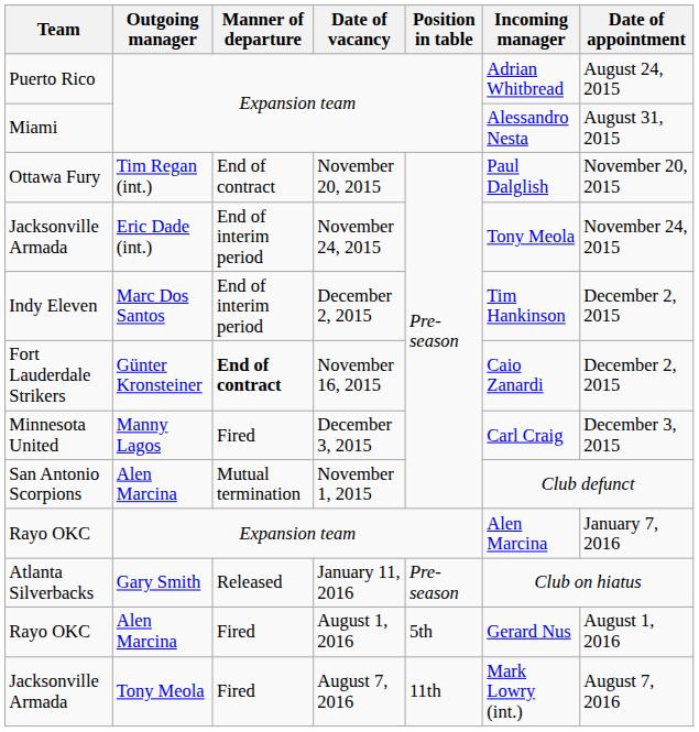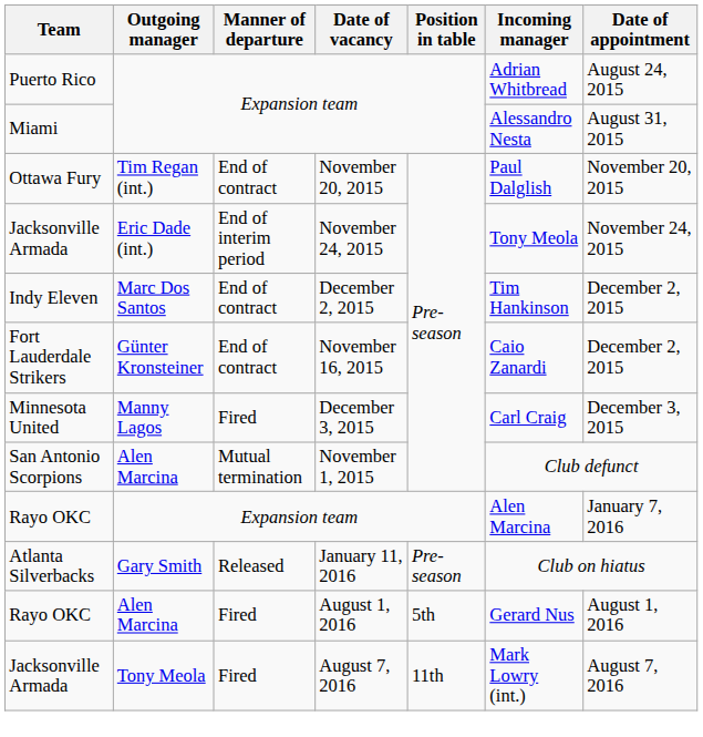 <table class="wikitable sortable">
 <tr>
 <th>Team</th>
 <th>Outgoing manager</th>
 <th>Manner of departure</th>
 <th>Date of vacancy</th>
 <th>Position in table</th>
 <th>Incoming manager</th>
 <th>Date of appointment</th>
 </tr>
 <tr>
 <td>Puerto Rico</td>
 <td colspan="4" rowspan="2" align="center"><em>Expansion team</em></td>
 <td> <a href='#'>Adrian Whitbread</a></td>
 <td>August 24, 2015</td>
 </tr>
 <tr>
 <td>Miami</td>
 <td> <a href='#'>Alessandro Nesta</a></td>
 <td>August 31, 2015</td>
 </tr>
 <tr>
 <td>Ottawa Fury</td>
 <td> <a href='#'>Tim Regan</a> (int.)</td>
 <td>End of contract</td>
 <td>November 20, 2015</td>
 <td rowspan="6"><em>Pre-season</em></td>
 <td> <a href='#'>Paul Dalglish</a></td>
 <td>November 20, 2015</td>
 </tr>
 <tr>
 <td>Jacksonville Armada</td>
 <td> <a href='#'>Eric Dade</a> (int.)</td>
 <td>End of interim period</td>
 <td>November 24, 2015</td>
 <td> <a href='#'>Tony Meola</a></td>
 <td>November 24, 2015</td>
 </tr>
 <tr>
 <td>Indy Eleven</td>
 <td> <a href='#'>Marc Dos Santos</a></td>
-<td>End of interim period</td>
+<td>End of contract</td>
 <td>December 2, 2015</td>
 <td> <a href='#'>Tim Hankinson</a></td>
 <td>December 2, 2015</td>
 </tr>
 <tr>
 <td>Fort Lauderdale Strikers</td>
 <td> <a href='#'>Günter Kronsteiner</a></td>
-<td><strong>End of contract</strong></td>
+<td>End of contract</td>
 <td>November 16, 2015</td>
 <td> <a href='#'>Caio Zanardi</a></td>
 <td>December 2, 2015</td>
 </tr>
 <tr>
 <td>Minnesota United</td>
 <td> <a href='#'>Manny Lagos</a></td>
 <td>Fired</td>
 <td>December 3, 2015</td>
 <td> <a href='#'>Carl Craig</a></td>
 <td>December 3, 2015</td>
 </tr>
 <tr>
 <td>San Antonio Scorpions</td>
 <td> <a href='#'>Alen Marcina</a></td>
 <td>Mutual termination</td>
 <td>November 1, 2015</td>
 <td colspan="2" align="center"><em>Club defunct</em></td>
 </tr>
 <tr>
 <td>Rayo OKC</td>
 <td colspan="4" align="center"><em>Expansion team</em></td>
 <td> <a href='#'>Alen Marcina</a></td>
 <td>January 7, 2016</td>
 </tr>
 <tr>
 <td>Atlanta Silverbacks</td>
 <td> <a href='#'>Gary Smith</a></td>
 <td>Released</td>
 <td>January 11, 2016</td>
 <td rowspan="1"><em>Pre-season</em></td>
 <td colspan="2" align="center"><em>Club on hiatus</em></td>
 </tr>
 <tr>
 <td>Rayo OKC</td>
 <td> <a href='#'>Alen Marcina</a></td>
 <td>Fired</td>
 <td>August 1, 2016</td>
 <td>5th</td>
 <td> <a href='#'>Gerard Nus</a></td>
 <td>August 1, 2016</td>
 </tr>
 <tr>
 <td>Jacksonville Armada</td>
 <td> <a href='#'>Tony Meola</a></td>
 <td>Fired</td>
 <td>August 7, 2016</td>
 <td>11th</td>
 <td> <a href='#'>Mark Lowry</a> (int.)</td>
 <td>August 7, 2016</td>
 </tr>
 </table>
